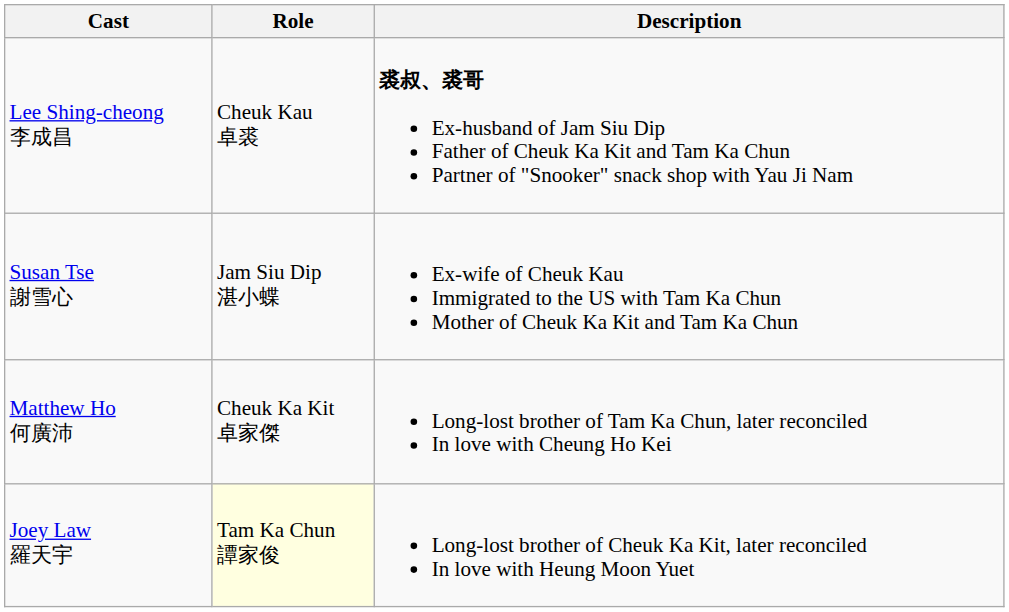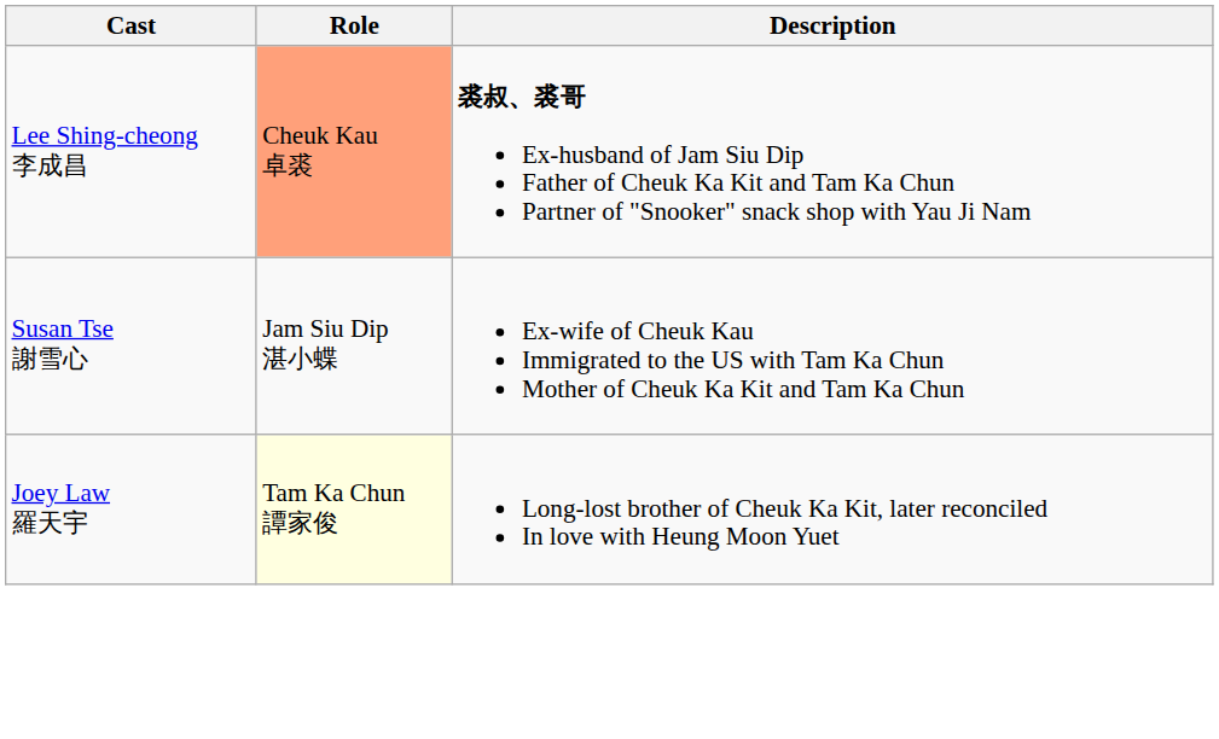 <table class="wikitable" width="60%">
 <tr>
 <th>Cast</th>
 <th>Role</th>
 <th>Description</th>
 </tr>
 <tr>
 <td><a href='#'>Lee Shing-cheong</a> <br> 李成昌</td>
-<td>Cheuk Kau <br> 卓裘</td>
+<td style="background: lightsalmon;">Cheuk Kau <br> 卓裘</td>
 <td><br><strong>裘叔、裘哥</strong><ul><li>Ex-husband of Jam Siu Dip</li><li>Father of Cheuk Ka Kit and Tam Ka Chun</li><li>Partner of "Snooker" snack shop with Yau Ji Nam</li></ul></td>
 </tr>
 <tr>
 <td><a href='#'>Susan Tse</a> <br>謝雪心</td>
 <td>Jam Siu Dip <br> 湛小蝶</td>
 <td><br><ul><li>Ex-wife of Cheuk Kau</li><li>Immigrated to the US with Tam Ka Chun</li><li>Mother of Cheuk Ka Kit and Tam Ka Chun</li></ul></td>
 </tr>
 <tr>
-<td><a href='#'>Matthew Ho</a> <br> 何廣沛</td>
-<td>Cheuk Ka Kit <br> 卓家傑</td>
-<td><br><ul><li>Long-lost brother of Tam Ka Chun, later reconciled</li><li>In love with Cheung Ho Kei</li></ul></td>
-</tr>
-<tr>
 <td><a href='#'>Joey Law</a> <br> 羅天宇</td>
 <td style="background: lightyellow;">Tam Ka Chun <br> 譚家俊</td>
 <td><br><ul><li>Long-lost brother of Cheuk Ka Kit, later reconciled</li><li>In love with Heung Moon Yuet</li></ul></td>
 </tr>
 </table>
